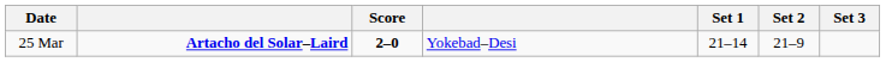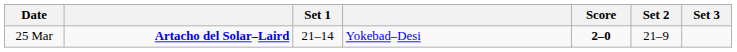 <table class="wikitable" style="text-align: center; font-size:90% ">
 <tr>
 <th width="60">Date</th>
 <th align="right" width="250"></th>
+<th width="50">Set 1</th>
+<th align="left" width="250"></th>
 <th width="60">Score</th>
-<th align="left" width="250"></th>
-<th width="50">Set 1</th>
 <th width="50">Set 2</th>
 <th width="50">Set 3</th>
 </tr>
 <tr>
 <td>25 Mar</td>
 <td align=right><strong><a href='#'>Artacho del Solar</a>–<a href='#'>Laird</a> </strong></td>
+<td>21–14</td>
+<td align=left> <a href='#'>Yokebad</a>–<a href='#'>Desi</a></td>
 <td align=center><strong>2–0</strong></td>
-<td align=left> <a href='#'>Yokebad</a>–<a href='#'>Desi</a></td>
-<td>21–14</td>
 <td>21–9</td>
 <td></td>
 </tr>
 </table>
